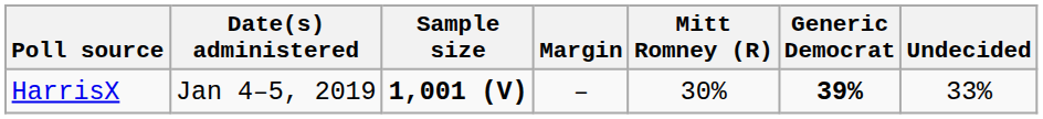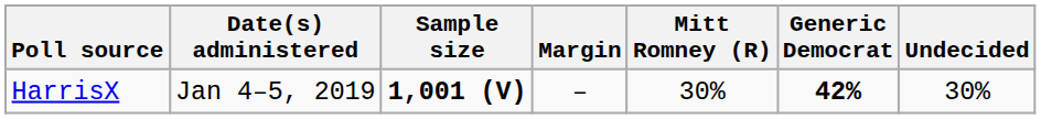 <table class="wikitable sortable" style="font-size:90%;text-align:center;">
 <tr valign=bottom style="font-size:90%;">
 <th>Poll source</th>
 <th>Date(s)<br>administered</th>
 <th>Sample<br>size</th>
 <th>Margin<br></th>
 <th>Mitt<br>Romney (R)</th>
 <th>Generic<br>Democrat</th>
 <th>Undecided</th>
 </tr>
 <tr>
 <td style="text-align:left;"><a href='#'>HarrisX</a></td>
 <td>Jan 4–5, 2019</td>
 <td><strong>1,001  (V)</strong></td>
 <td>–</td>
 <td>30%</td>
-<td><strong>39%</strong></td>
-<td>33%</td>
+<td><strong>42%</strong></td>
+<td>30%</td>
 </tr>
 </table>
